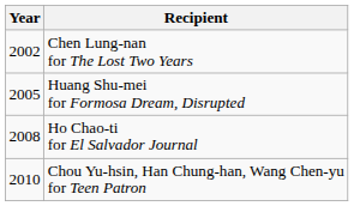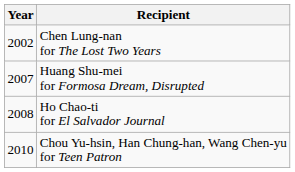 <table class="wikitable sortable">
 <tr>
 <th>Year</th>
 <th>Recipient</th>
 </tr>
 <tr>
 <td>2002</td>
 <td>Chen Lung-nan<br> for <em>The Lost Two Years</em></td>
 </tr>
 <tr>
-<td>2005</td>
+<td>2007</td>
 <td>Huang Shu-mei<br> for <em>Formosa Dream, Disrupted</em></td>
 </tr>
 <tr>
 <td>2008</td>
 <td>Ho Chao-ti<br> for <em>El Salvador Journal</em></td>
 </tr>
 <tr>
 <td>2010</td>
 <td>Chou Yu-hsin, Han Chung-han, Wang Chen-yu<br> for <em>Teen Patron</em></td>
 </tr>
 </table>
